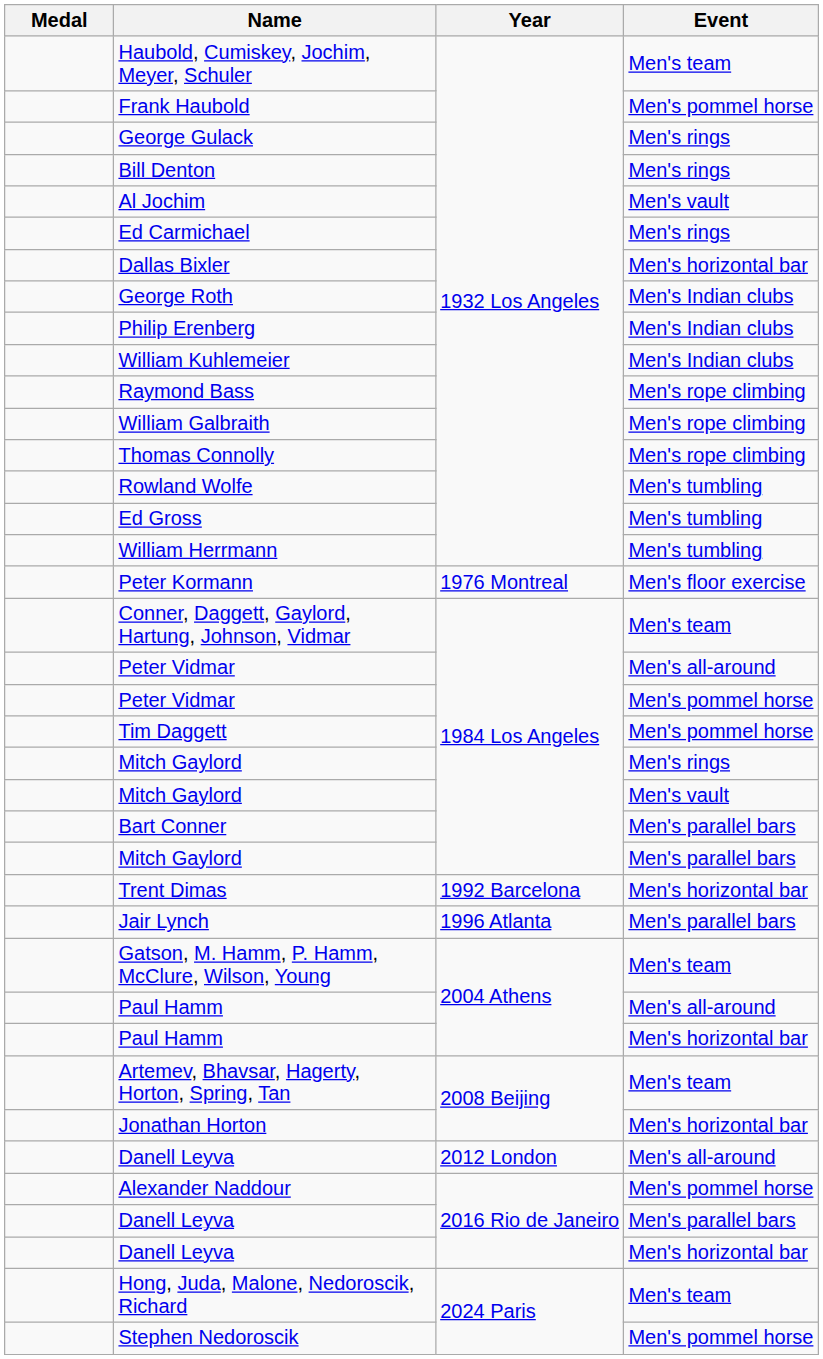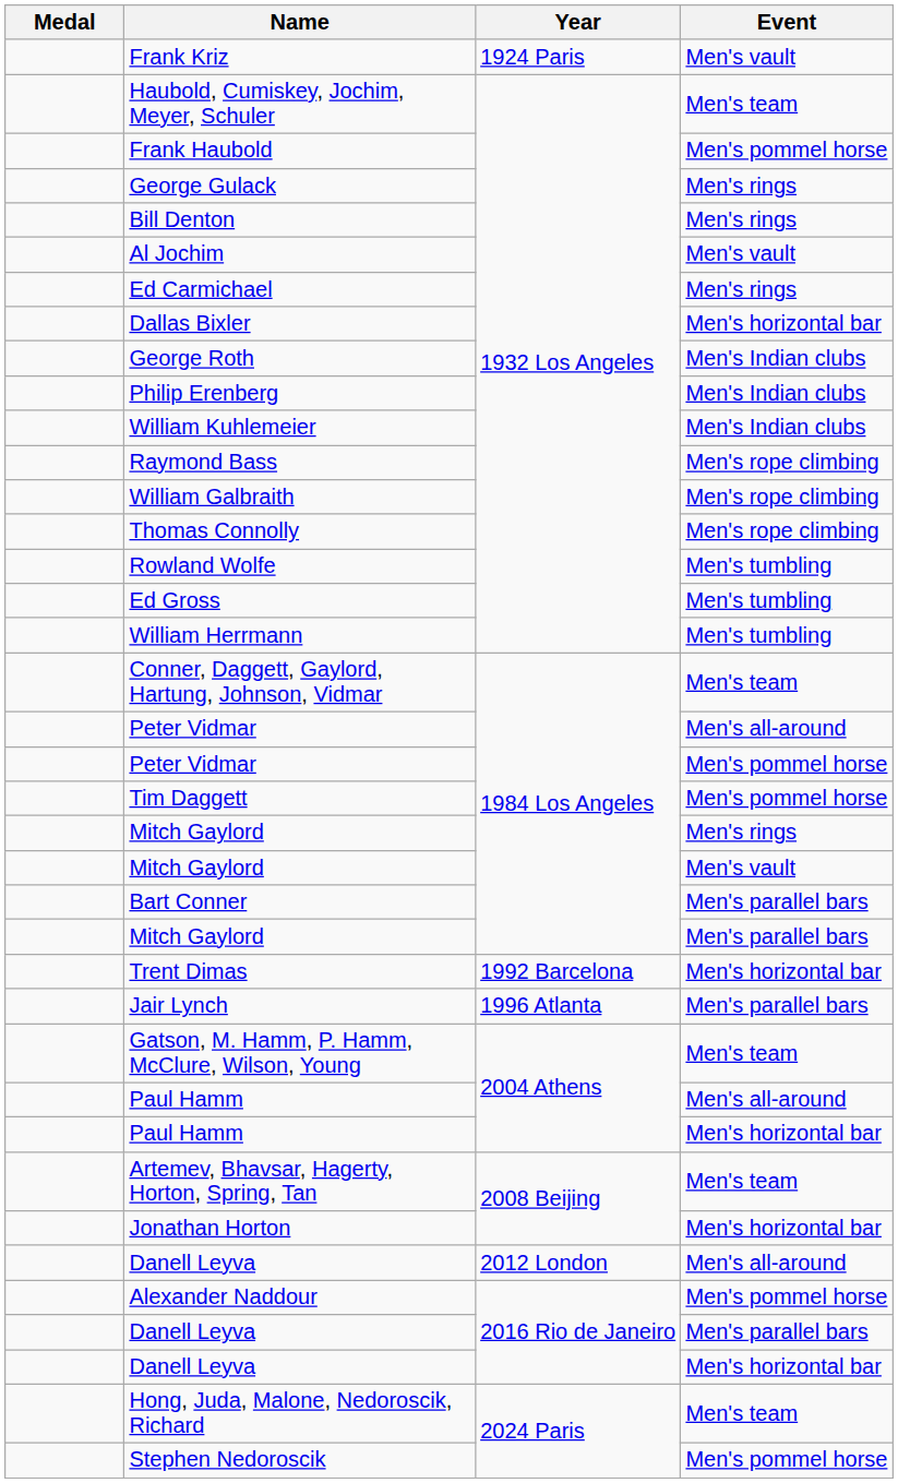 <table class="wikitable sortable">
 <tr>
 <th style="width:5em;">Medal</th>
 <th width=250>Name</th>
 <th>Year</th>
 <th>Event</th>
+</tr>
+<tr>
+<td></td>
+<td><a href='#'>Frank Kriz</a></td>
+<td> <a href='#'>1924 Paris</a></td>
+<td><a href='#'>Men's vault</a></td>
 </tr>
 <tr>
 <td></td>
 <td><a href='#'>Haubold</a>, <a href='#'>Cumiskey</a>, <a href='#'>Jochim</a>, <a href='#'>Meyer</a>, <a href='#'>Schuler</a></td>
 <td rowspan="16"> <a href='#'>1932 Los Angeles</a></td>
 <td><a href='#'>Men's team</a></td>
 </tr>
 <tr>
 <td></td>
 <td><a href='#'>Frank Haubold</a></td>
 <td><a href='#'>Men's pommel horse</a></td>
 </tr>
 <tr>
 <td></td>
 <td><a href='#'>George Gulack</a></td>
 <td><a href='#'>Men's rings</a></td>
 </tr>
 <tr>
 <td></td>
 <td><a href='#'>Bill Denton</a></td>
 <td><a href='#'>Men's rings</a></td>
 </tr>
 <tr>
 <td></td>
 <td><a href='#'>Al Jochim</a></td>
 <td><a href='#'>Men's vault</a></td>
 </tr>
 <tr>
 <td></td>
 <td><a href='#'>Ed Carmichael</a></td>
 <td><a href='#'>Men's rings</a></td>
 </tr>
 <tr>
 <td></td>
 <td><a href='#'>Dallas Bixler</a></td>
 <td><a href='#'>Men's horizontal bar</a></td>
 </tr>
 <tr>
 <td></td>
 <td><a href='#'>George Roth</a></td>
 <td><a href='#'>Men's Indian clubs</a></td>
 </tr>
 <tr>
 <td></td>
 <td><a href='#'>Philip Erenberg</a></td>
 <td><a href='#'>Men's Indian clubs</a></td>
 </tr>
 <tr>
 <td></td>
 <td><a href='#'>William Kuhlemeier</a></td>
 <td><a href='#'>Men's Indian clubs</a></td>
 </tr>
 <tr>
 <td></td>
 <td><a href='#'>Raymond Bass</a></td>
 <td><a href='#'>Men's rope climbing</a></td>
 </tr>
 <tr>
 <td></td>
 <td><a href='#'>William Galbraith</a></td>
 <td><a href='#'>Men's rope climbing</a></td>
 </tr>
 <tr>
 <td></td>
 <td><a href='#'>Thomas Connolly</a></td>
 <td><a href='#'>Men's rope climbing</a></td>
 </tr>
 <tr>
 <td></td>
 <td><a href='#'>Rowland Wolfe</a></td>
 <td><a href='#'>Men's tumbling</a></td>
 </tr>
 <tr>
 <td></td>
 <td><a href='#'>Ed Gross</a></td>
 <td><a href='#'>Men's tumbling</a></td>
 </tr>
 <tr>
 <td></td>
 <td><a href='#'>William Herrmann</a></td>
 <td><a href='#'>Men's tumbling</a></td>
-</tr>
-<tr>
-<td></td>
-<td><a href='#'>Peter Kormann</a></td>
-<td> <a href='#'>1976 Montreal</a></td>
-<td><a href='#'>Men's floor exercise</a></td>
 </tr>
 <tr>
 <td></td>
 <td><a href='#'>Conner</a>, <a href='#'>Daggett</a>, <a href='#'>Gaylord</a>, <a href='#'>Hartung</a>, <a href='#'>Johnson</a>, <a href='#'>Vidmar</a></td>
 <td rowspan="8"> <a href='#'>1984 Los Angeles</a></td>
 <td><a href='#'>Men's team</a></td>
 </tr>
 <tr>
 <td></td>
 <td><a href='#'>Peter Vidmar</a></td>
 <td><a href='#'>Men's all-around</a></td>
 </tr>
 <tr>
 <td></td>
 <td><a href='#'>Peter Vidmar</a></td>
 <td><a href='#'>Men's pommel horse</a></td>
 </tr>
 <tr>
 <td></td>
 <td><a href='#'>Tim Daggett</a></td>
 <td><a href='#'>Men's pommel horse</a></td>
 </tr>
 <tr>
 <td></td>
 <td><a href='#'>Mitch Gaylord</a></td>
 <td><a href='#'>Men's rings</a></td>
 </tr>
 <tr>
 <td></td>
 <td><a href='#'>Mitch Gaylord</a></td>
 <td><a href='#'>Men's vault</a></td>
 </tr>
 <tr>
 <td></td>
 <td><a href='#'>Bart Conner</a></td>
 <td><a href='#'>Men's parallel bars</a></td>
 </tr>
 <tr>
 <td></td>
 <td><a href='#'>Mitch Gaylord</a></td>
 <td><a href='#'>Men's parallel bars</a></td>
 </tr>
 <tr>
 <td></td>
 <td><a href='#'>Trent Dimas</a></td>
 <td> <a href='#'>1992 Barcelona</a></td>
 <td><a href='#'>Men's horizontal bar</a></td>
 </tr>
 <tr>
 <td></td>
 <td><a href='#'>Jair Lynch</a></td>
 <td> <a href='#'>1996 Atlanta</a></td>
 <td><a href='#'>Men's parallel bars</a></td>
 </tr>
 <tr>
 <td></td>
 <td><a href='#'>Gatson</a>, <a href='#'>M. Hamm</a>, <a href='#'>P. Hamm</a>, <a href='#'>McClure</a>, <a href='#'>Wilson</a>, <a href='#'>Young</a></td>
 <td rowspan="3"> <a href='#'>2004 Athens</a></td>
 <td><a href='#'>Men's team</a></td>
 </tr>
 <tr>
 <td></td>
 <td><a href='#'>Paul Hamm</a></td>
 <td><a href='#'>Men's all-around</a></td>
 </tr>
 <tr>
 <td></td>
 <td><a href='#'>Paul Hamm</a></td>
 <td><a href='#'>Men's horizontal bar</a></td>
 </tr>
 <tr>
 <td></td>
 <td><a href='#'>Artemev</a>, <a href='#'>Bhavsar</a>, <a href='#'>Hagerty</a>, <a href='#'>Horton</a>, <a href='#'>Spring</a>, <a href='#'>Tan</a></td>
 <td rowspan="2"> <a href='#'>2008 Beijing</a></td>
 <td><a href='#'>Men's team</a></td>
 </tr>
 <tr>
 <td></td>
 <td><a href='#'>Jonathan Horton</a></td>
 <td><a href='#'>Men's horizontal bar</a></td>
 </tr>
 <tr>
 <td></td>
 <td><a href='#'>Danell Leyva</a></td>
 <td> <a href='#'>2012 London</a></td>
 <td><a href='#'>Men's all-around</a></td>
 </tr>
 <tr>
 <td></td>
 <td><a href='#'>Alexander Naddour</a></td>
 <td rowspan="3"> <a href='#'>2016 Rio de Janeiro</a></td>
 <td><a href='#'>Men's pommel horse</a></td>
 </tr>
 <tr>
 <td></td>
 <td><a href='#'>Danell Leyva</a></td>
 <td><a href='#'>Men's parallel bars</a></td>
 </tr>
 <tr>
 <td></td>
 <td><a href='#'>Danell Leyva</a></td>
 <td><a href='#'>Men's horizontal bar</a></td>
 </tr>
 <tr>
 <td></td>
 <td><a href='#'>Hong</a>, <a href='#'>Juda</a>, <a href='#'>Malone</a>, <a href='#'>Nedoroscik</a>, <a href='#'>Richard</a></td>
 <td rowspan="2"> <a href='#'>2024 Paris</a></td>
 <td><a href='#'>Men's team</a></td>
 </tr>
 <tr>
 <td></td>
 <td><a href='#'>Stephen Nedoroscik</a></td>
 <td><a href='#'>Men's pommel horse</a></td>
 </tr>
 </table>
